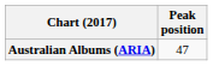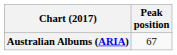 <table class="wikitable plainrowheaders" style="text-align:center">
 <tr>
 <th scope="col">Chart (2017)</th>
 <th scope="col">Peak <br>position</th>
 </tr>
 <tr>
 <th scope="row">Australian Albums (<a href='#'>ARIA</a>)</th>
-<td>47</td>
+<td>67</td>
 </tr>
 </table>
